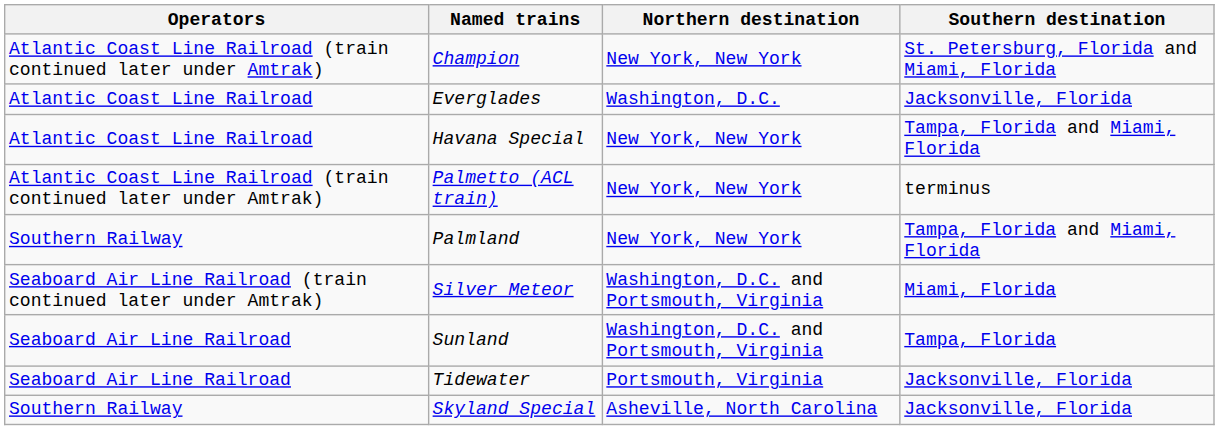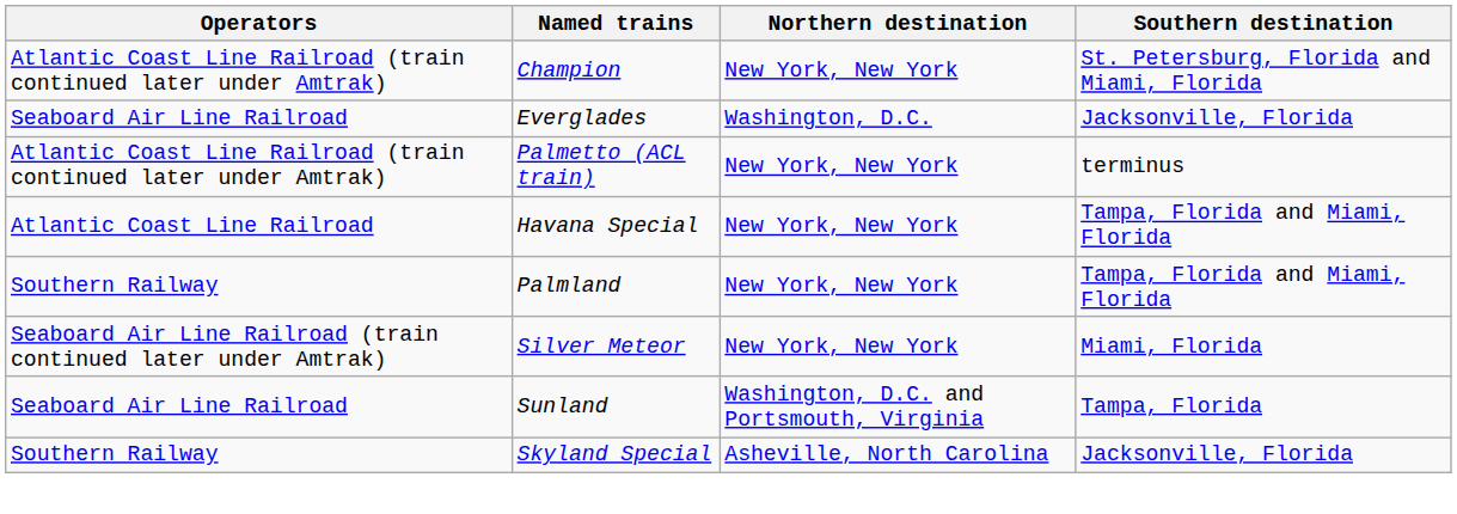 <table class="wikitable sortable">
 <tr>
 <th>Operators</th>
 <th>Named trains</th>
 <th>Northern destination</th>
 <th>Southern destination</th>
 </tr>
 <tr>
 <td><a href='#'>Atlantic Coast Line Railroad</a> (train continued later under <a href='#'>Amtrak</a>)</td>
 <td><em><a href='#'>Champion</a></em></td>
 <td><a href='#'>New York, New York</a></td>
 <td><a href='#'>St. Petersburg, Florida</a> and <a href='#'>Miami, Florida</a></td>
 </tr>
 <tr>
-<td><a href='#'>Atlantic Coast Line Railroad</a></td>
+<td><a href='#'>Seaboard Air Line Railroad</a></td>
 <td><em>Everglades</em></td>
 <td><a href='#'>Washington, D.C.</a></td>
 <td><a href='#'>Jacksonville, Florida</a></td>
+</tr>
+<tr>
+<td><a href='#'>Atlantic Coast Line Railroad</a> (train continued later under Amtrak)</td>
+<td><em><a href='#'>Palmetto (ACL train)</a></em></td>
+<td><a href='#'>New York, New York</a></td>
+<td>terminus</td>
 </tr>
 <tr>
 <td><a href='#'>Atlantic Coast Line Railroad</a></td>
 <td><em>Havana Special</em></td>
 <td><a href='#'>New York, New York</a></td>
 <td><a href='#'>Tampa, Florida</a> and <a href='#'>Miami, Florida</a></td>
-</tr>
-<tr>
-<td><a href='#'>Atlantic Coast Line Railroad</a> (train continued later under Amtrak)</td>
-<td><em><a href='#'>Palmetto (ACL train)</a></em></td>
-<td><a href='#'>New York, New York</a></td>
-<td>terminus</td>
 </tr>
 <tr>
 <td><a href='#'>Southern Railway</a></td>
 <td><em>Palmland</em></td>
 <td><a href='#'>New York, New York</a></td>
 <td><a href='#'>Tampa, Florida</a> and <a href='#'>Miami, Florida</a></td>
 </tr>
 <tr>
 <td><a href='#'>Seaboard Air Line Railroad</a> (train continued later under Amtrak)</td>
 <td><em><a href='#'>Silver Meteor</a></em></td>
-<td><a href='#'>Washington, D.C.</a> and <a href='#'>Portsmouth, Virginia</a></td>
+<td><a href='#'>New York, New York</a></td>
 <td><a href='#'>Miami, Florida</a></td>
 </tr>
 <tr>
 <td><a href='#'>Seaboard Air Line Railroad</a></td>
 <td><em>Sunland</em></td>
 <td><a href='#'>Washington, D.C.</a> and <a href='#'>Portsmouth, Virginia</a></td>
 <td><a href='#'>Tampa, Florida</a></td>
 </tr>
 <tr>
-<td><a href='#'>Seaboard Air Line Railroad</a></td>
-<td><em>Tidewater</em></td>
-<td><a href='#'>Portsmouth, Virginia</a></td>
-<td><a href='#'>Jacksonville, Florida</a></td>
-</tr>
-<tr>
 <td><a href='#'>Southern Railway</a></td>
 <td><em><a href='#'>Skyland Special</a></em></td>
 <td><a href='#'>Asheville, North Carolina</a></td>
 <td><a href='#'>Jacksonville, Florida</a></td>
 </tr>
 </table>
